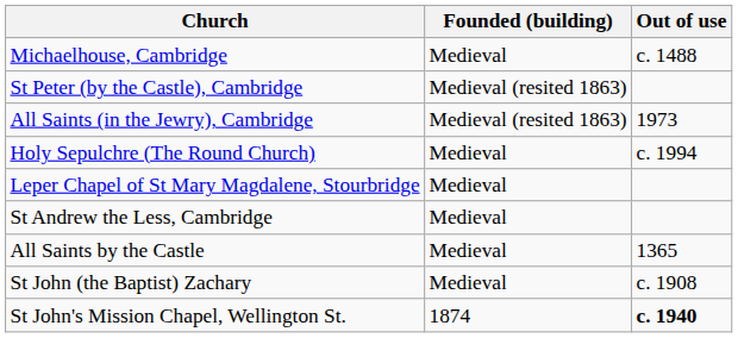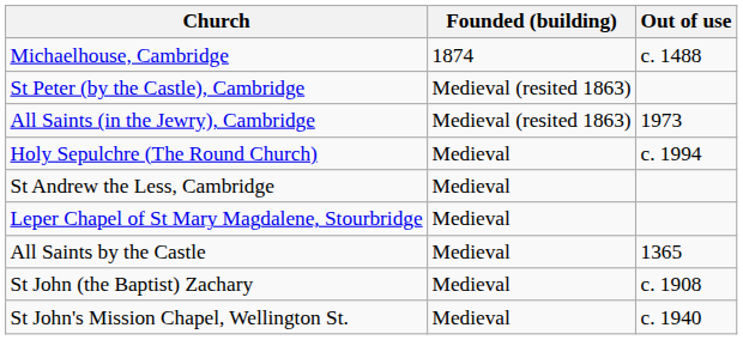 <table class="wikitable">
 <tr>
 <th>Church</th>
 <th>Founded (building)</th>
 <th>Out of use</th>
 </tr>
 <tr>
 <td><a href='#'>Michaelhouse, Cambridge</a></td>
-<td>Medieval</td>
+<td>1874</td>
 <td>c. 1488</td>
 </tr>
 <tr>
 <td><a href='#'>St Peter (by the Castle), Cambridge</a></td>
 <td>Medieval (resited 1863)</td>
 <td></td>
 </tr>
 <tr>
 <td><a href='#'>All Saints (in the Jewry), Cambridge</a></td>
 <td>Medieval (resited 1863)</td>
 <td>1973</td>
 </tr>
 <tr>
 <td><a href='#'>Holy Sepulchre (The Round Church)</a></td>
 <td>Medieval</td>
 <td>c. 1994</td>
 </tr>
 <tr>
-<td><a href='#'>Leper Chapel of St Mary Magdalene, Stourbridge</a></td>
+<td>St Andrew the Less, Cambridge</td>
 <td>Medieval</td>
 <td></td>
 </tr>
 <tr>
-<td>St Andrew the Less, Cambridge</td>
+<td><a href='#'>Leper Chapel of St Mary Magdalene, Stourbridge</a></td>
 <td>Medieval</td>
 <td></td>
 </tr>
 <tr>
 <td>All Saints by the Castle</td>
 <td>Medieval</td>
 <td>1365</td>
 </tr>
 <tr>
 <td>St John (the Baptist) Zachary</td>
 <td>Medieval</td>
 <td>c. 1908</td>
 </tr>
 <tr>
 <td>St John's Mission Chapel, Wellington St.</td>
-<td>1874</td>
-<td><strong>c. 1940</strong></td>
+<td>Medieval</td>
+<td>c. 1940</td>
 </tr>
 </table>
